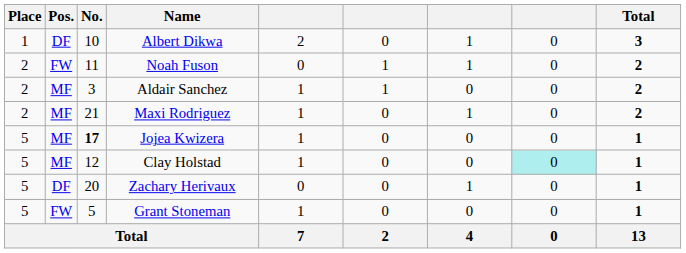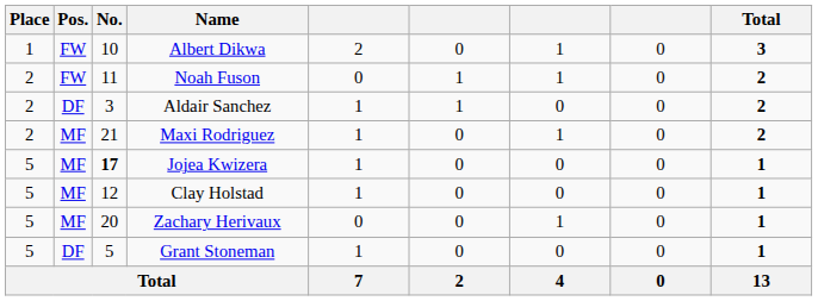 <table class="wikitable sortable" style="font-size: 95%; text-align: center;">
 <tr>
 <th width=20>Place</th>
 <th width=20>Pos.</th>
 <th width=20>No.</th>
 <th width=150>Name</th>
 <th width=80></th>
 <th width=80></th>
 <th width=80></th>
 <th width=80></th>
 <th width="80"><strong>Total</strong></th>
 </tr>
 <tr>
 <td>1</td>
-<td><a href='#'>DF</a></td>
+<td><a href='#'>FW</a></td>
 <td>10</td>
 <td> <a href='#'>Albert Dikwa</a></td>
 <td>2</td>
 <td>0</td>
 <td>1</td>
 <td>0</td>
 <td><strong>3</strong></td>
 </tr>
 <tr>
 <td>2</td>
 <td><a href='#'>FW</a></td>
 <td>11</td>
 <td> <a href='#'>Noah Fuson</a></td>
 <td>0</td>
 <td>1</td>
 <td>1</td>
 <td>0</td>
 <td><strong>2</strong></td>
 </tr>
 <tr>
 <td>2</td>
-<td><a href='#'>MF</a></td>
+<td><a href='#'>DF</a></td>
 <td>3</td>
 <td> Aldair Sanchez</td>
 <td>1</td>
 <td>1</td>
 <td>0</td>
 <td>0</td>
 <td><strong>2</strong></td>
 </tr>
 <tr>
 <td>2</td>
 <td><a href='#'>MF</a></td>
 <td>21</td>
 <td> <a href='#'>Maxi Rodriguez</a></td>
 <td>1</td>
 <td>0</td>
 <td>1</td>
 <td>0</td>
 <td><strong>2</strong></td>
 </tr>
 <tr>
 <td>5</td>
 <td><a href='#'>MF</a></td>
 <td><strong>17</strong></td>
 <td> <a href='#'>Jojea Kwizera</a></td>
 <td>1</td>
 <td>0</td>
 <td>0</td>
 <td>0</td>
 <td><strong>1</strong></td>
 </tr>
 <tr>
 <td>5</td>
 <td><a href='#'>MF</a></td>
 <td>12</td>
 <td> Clay Holstad</td>
 <td>1</td>
 <td>0</td>
 <td>0</td>
-<td style="background: paleturquoise;">0</td>
+<td>0</td>
 <td><strong>1</strong></td>
 </tr>
 <tr>
 <td>5</td>
-<td><a href='#'>DF</a></td>
+<td><a href='#'>MF</a></td>
 <td>20</td>
 <td> <a href='#'>Zachary Herivaux</a></td>
 <td>0</td>
 <td>0</td>
 <td>1</td>
 <td>0</td>
 <td><strong>1</strong></td>
 </tr>
 <tr>
 <td>5</td>
-<td><a href='#'>FW</a></td>
+<td><a href='#'>DF</a></td>
 <td>5</td>
 <td> <a href='#'>Grant Stoneman</a></td>
 <td>1</td>
 <td>0</td>
 <td>0</td>
 <td>0</td>
 <td><strong>1</strong></td>
 </tr>
 <tr>
 <th colspan="4">Total</th>
 <th>7</th>
 <th>2</th>
 <th>4</th>
 <th>0</th>
 <th>13</th>
 </tr>
 </table>
